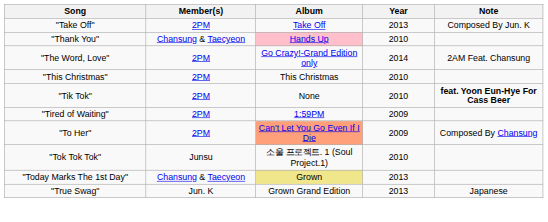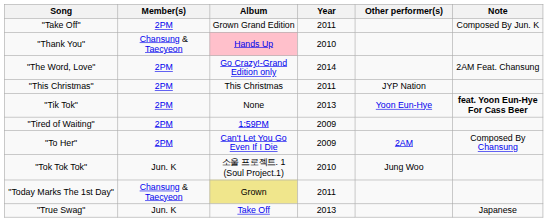 <table class="wikitable" style="margin:0.5em auto; clear:both; font-size:.9em; text-align:center; width:100%">
 <tr>
 <th width="500">Song</th>
 <th width="350">Member(s)</th>
 <th width="350">Album</th>
 <th width="250">Year</th>
+<th width="350">Other performer(s)</th>
 <th width="350">Note</th>
 </tr>
 <tr>
 <td>"Take Off" </td>
 <td><a href='#'>2PM</a></td>
-<td><a href='#'>Take Off</a></td>
-<td>2013</td>
+<td>Grown Grand Edition</td>
+<td>2011</td>
+<td></td>
 <td>Composed By Jun. K</td>
 </tr>
 <tr>
 <td>"Thank You"</td>
 <td><a href='#'>Chansung</a> & <a href='#'>Taecyeon</a></td>
 <td style="background: pink;"><a href='#'>Hands Up</a></td>
 <td>2010</td>
 <td></td>
+<td></td>
 </tr>
 <tr>
 <td>"The Word, Love"</td>
 <td><a href='#'>2PM</a></td>
 <td><a href='#'>Go Crazy!-Grand Edition only</a></td>
 <td>2014</td>
+<td></td>
 <td>2AM Feat. Chansung</td>
 </tr>
 <tr>
 <td>"This Christmas"</td>
 <td><a href='#'>2PM</a></td>
 <td>This Christmas</td>
-<td>2010</td>
+<td>2011</td>
+<td>JYP Nation</td>
 <td></td>
 </tr>
 <tr>
 <td>"Tik Tok"</td>
 <td><a href='#'>2PM</a></td>
 <td>None</td>
-<td>2010</td>
+<td>2013</td>
+<td><a href='#'>Yoon Eun-Hye</a></td>
 <td><strong>feat. Yoon Eun-Hye For Cass Beer</strong></td>
 </tr>
 <tr>
 <td>"Tired of Waiting" </td>
 <td><a href='#'>2PM</a></td>
 <td><a href='#'>1:59PM</a></td>
 <td>2009</td>
 <td></td>
+<td></td>
 </tr>
 <tr>
 <td>"To Her" </td>
 <td><a href='#'>2PM</a></td>
-<td style="background: lightsalmon;"><a href='#'>Can't Let You Go Even If I Die</a></td>
+<td><a href='#'>Can't Let You Go Even If I Die</a></td>
 <td>2009</td>
+<td><a href='#'>2AM</a></td>
 <td>Composed By <a href='#'>Chansung</a></td>
 </tr>
 <tr>
 <td>"Tok Tok Tok" </td>
-<td>Junsu</td>
+<td>Jun. K</td>
 <td>소울 프로젝트. 1 (Soul Project.1)</td>
 <td>2010</td>
+<td>Jung Woo</td>
 <td></td>
 </tr>
 <tr>
 <td>"Today Marks The 1st Day"</td>
 <td><a href='#'>Chansung</a> & <a href='#'>Taecyeon</a></td>
 <td style="background: khaki;">Grown</td>
-<td>2013</td>
+<td>2011</td>
+<td></td>
 <td></td>
 </tr>
 <tr>
 <td>"True Swag"</td>
 <td>Jun. K</td>
-<td>Grown Grand Edition</td>
+<td><a href='#'>Take Off</a></td>
 <td>2013</td>
+<td></td>
 <td>Japanese</td>
 </tr>
 </table>
